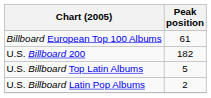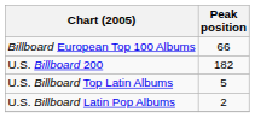 <table class="wikitable">
 <tr>
 <th align="left">Chart (2005)</th>
 <th align="left">Peak<br>position</th>
 </tr>
 <tr>
 <td align="left"><em>Billboard</em> <a href='#'>European Top 100 Albums</a></td>
-<td align="center">61</td>
+<td align="center">66</td>
 </tr>
 <tr>
 <td align="left">U.S. <a href='#'><em>Billboard</em> 200</a></td>
 <td align="center">182</td>
 </tr>
 <tr>
 <td align="left">U.S. <em>Billboard</em> <a href='#'>Top Latin Albums</a></td>
 <td align="center">5</td>
 </tr>
 <tr>
 <td align="left">U.S. <em>Billboard</em> <a href='#'>Latin Pop Albums</a></td>
 <td align="center">2</td>
 </tr>
 <tr>
 </tr>
 </table>
